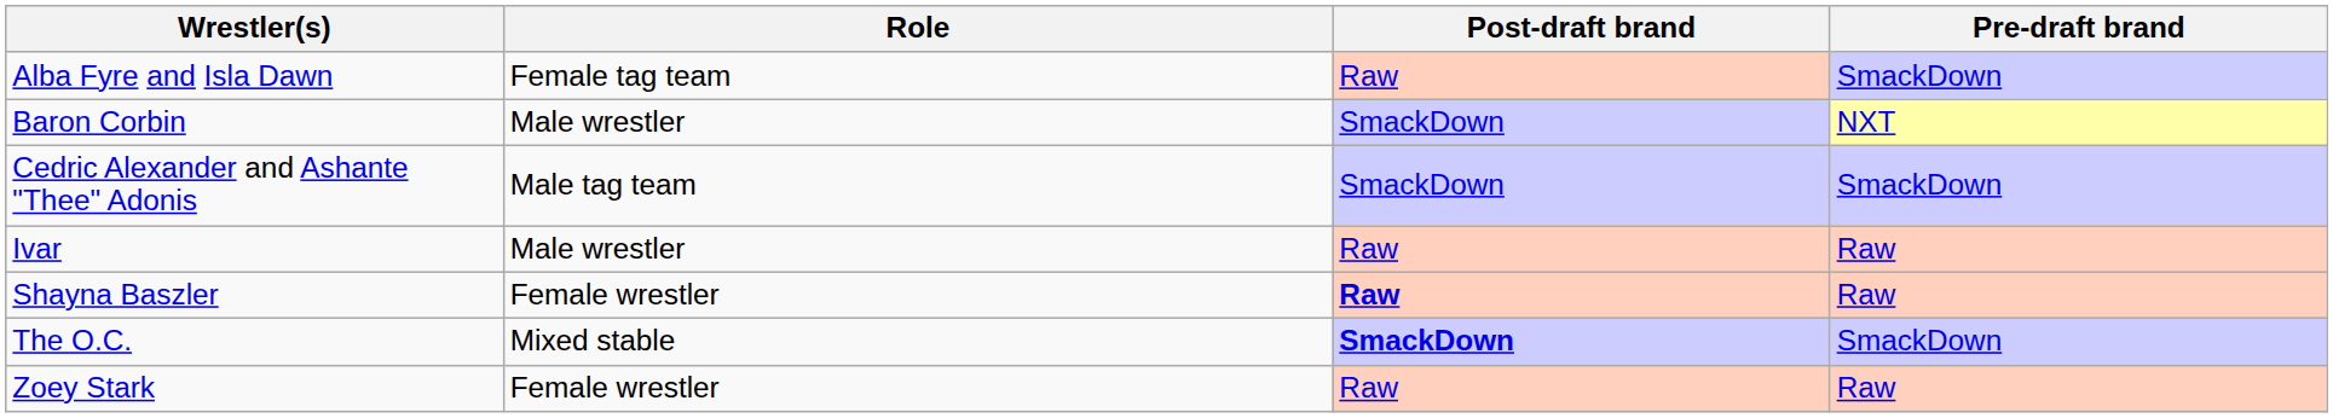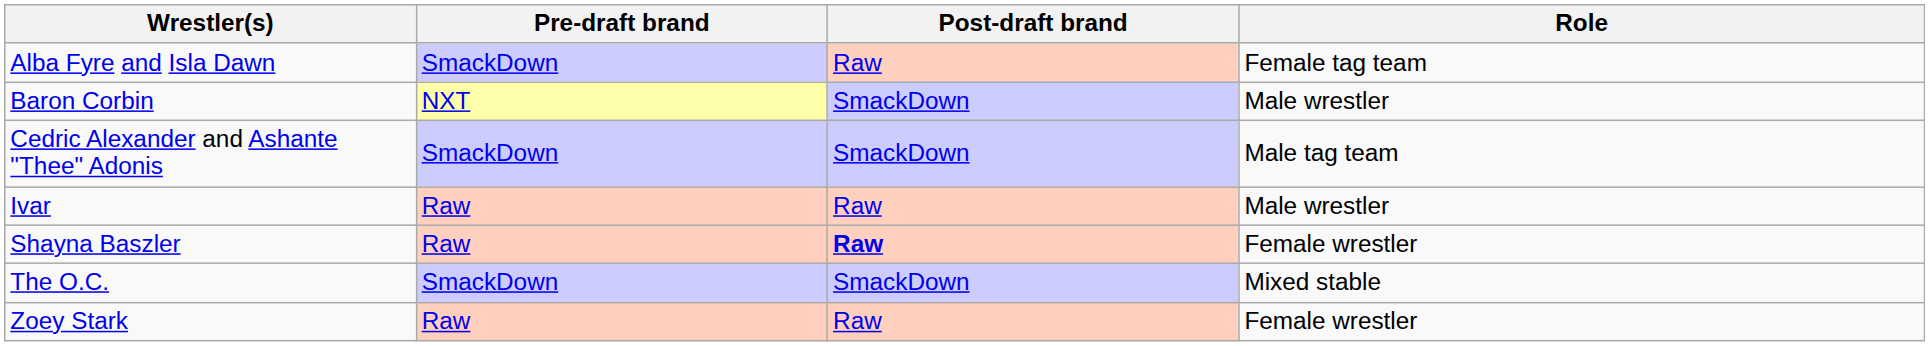 <table class="wikitable sortable" style="width: 100%">
 <tr>
 <th width="15%">Wrestler(s)</th>
+<th width="15%">Pre-draft brand</th>
+<th width="15%">Post-draft brand</th>
 <th width="25%">Role</th>
-<th width="15%">Post-draft brand</th>
-<th width="15%">Pre-draft brand</th>
 </tr>
 <tr>
 <td><a href='#'>Alba Fyre</a> <a href='#'>and</a> <a href='#'>Isla Dawn</a></td>
+<td style="background:#ccf;"><a href='#'>SmackDown</a></td>
+<td style="background:#ffd0bd"><a href='#'>Raw</a></td>
 <td>Female tag team</td>
-<td style="background:#ffd0bd"><a href='#'>Raw</a></td>
-<td style="background:#ccf;"><a href='#'>SmackDown</a></td>
 </tr>
 <tr>
 <td><a href='#'>Baron Corbin</a></td>
+<td style="background:#ffa"><a href='#'>NXT</a></td>
+<td style="background:#ccf;"><a href='#'>SmackDown</a></td>
 <td>Male wrestler</td>
-<td style="background:#ccf;"><a href='#'>SmackDown</a></td>
-<td style="background:#ffa"><a href='#'>NXT</a></td>
 </tr>
 <tr>
 <td><a href='#'>Cedric Alexander</a> and <a href='#'>Ashante "Thee" Adonis</a></td>
-<td>Male tag team</td>
 <td style="background:#ccf;"><a href='#'>SmackDown</a></td>
 <td style="background:#ccf;"><a href='#'>SmackDown</a></td>
+<td>Male tag team</td>
 </tr>
 <tr>
 <td><a href='#'>Ivar</a></td>
-<td>Male wrestler</td>
 <td style="background:#ffd0bd"><a href='#'>Raw</a></td>
 <td style="background:#ffd0bd"><a href='#'>Raw</a></td>
+<td>Male wrestler</td>
 </tr>
 <tr>
 <td><a href='#'>Shayna Baszler</a></td>
+<td style="background:#ffd0bd"><a href='#'>Raw</a></td>
+<td style="background:#ffd0bd"><strong><a href='#'>Raw</a></strong></td>
 <td>Female wrestler</td>
-<td style="background:#ffd0bd"><strong><a href='#'>Raw</a></strong></td>
-<td style="background:#ffd0bd"><a href='#'>Raw</a></td>
 </tr>
 <tr>
 <td><a href='#'>The O.C.</a><br></td>
+<td style="background:#ccf;"><a href='#'>SmackDown</a></td>
+<td style="background:#ccf;"><a href='#'>SmackDown</a></td>
 <td>Mixed stable</td>
-<td style="background:#ccf;"><strong><a href='#'>SmackDown</a></strong></td>
-<td style="background:#ccf;"><a href='#'>SmackDown</a></td>
 </tr>
 <tr>
 <td><a href='#'>Zoey Stark</a></td>
-<td>Female wrestler</td>
 <td style="background:#ffd0bd"><a href='#'>Raw</a></td>
 <td style="background:#ffd0bd"><a href='#'>Raw</a></td>
+<td>Female wrestler</td>
 </tr>
 </table>
